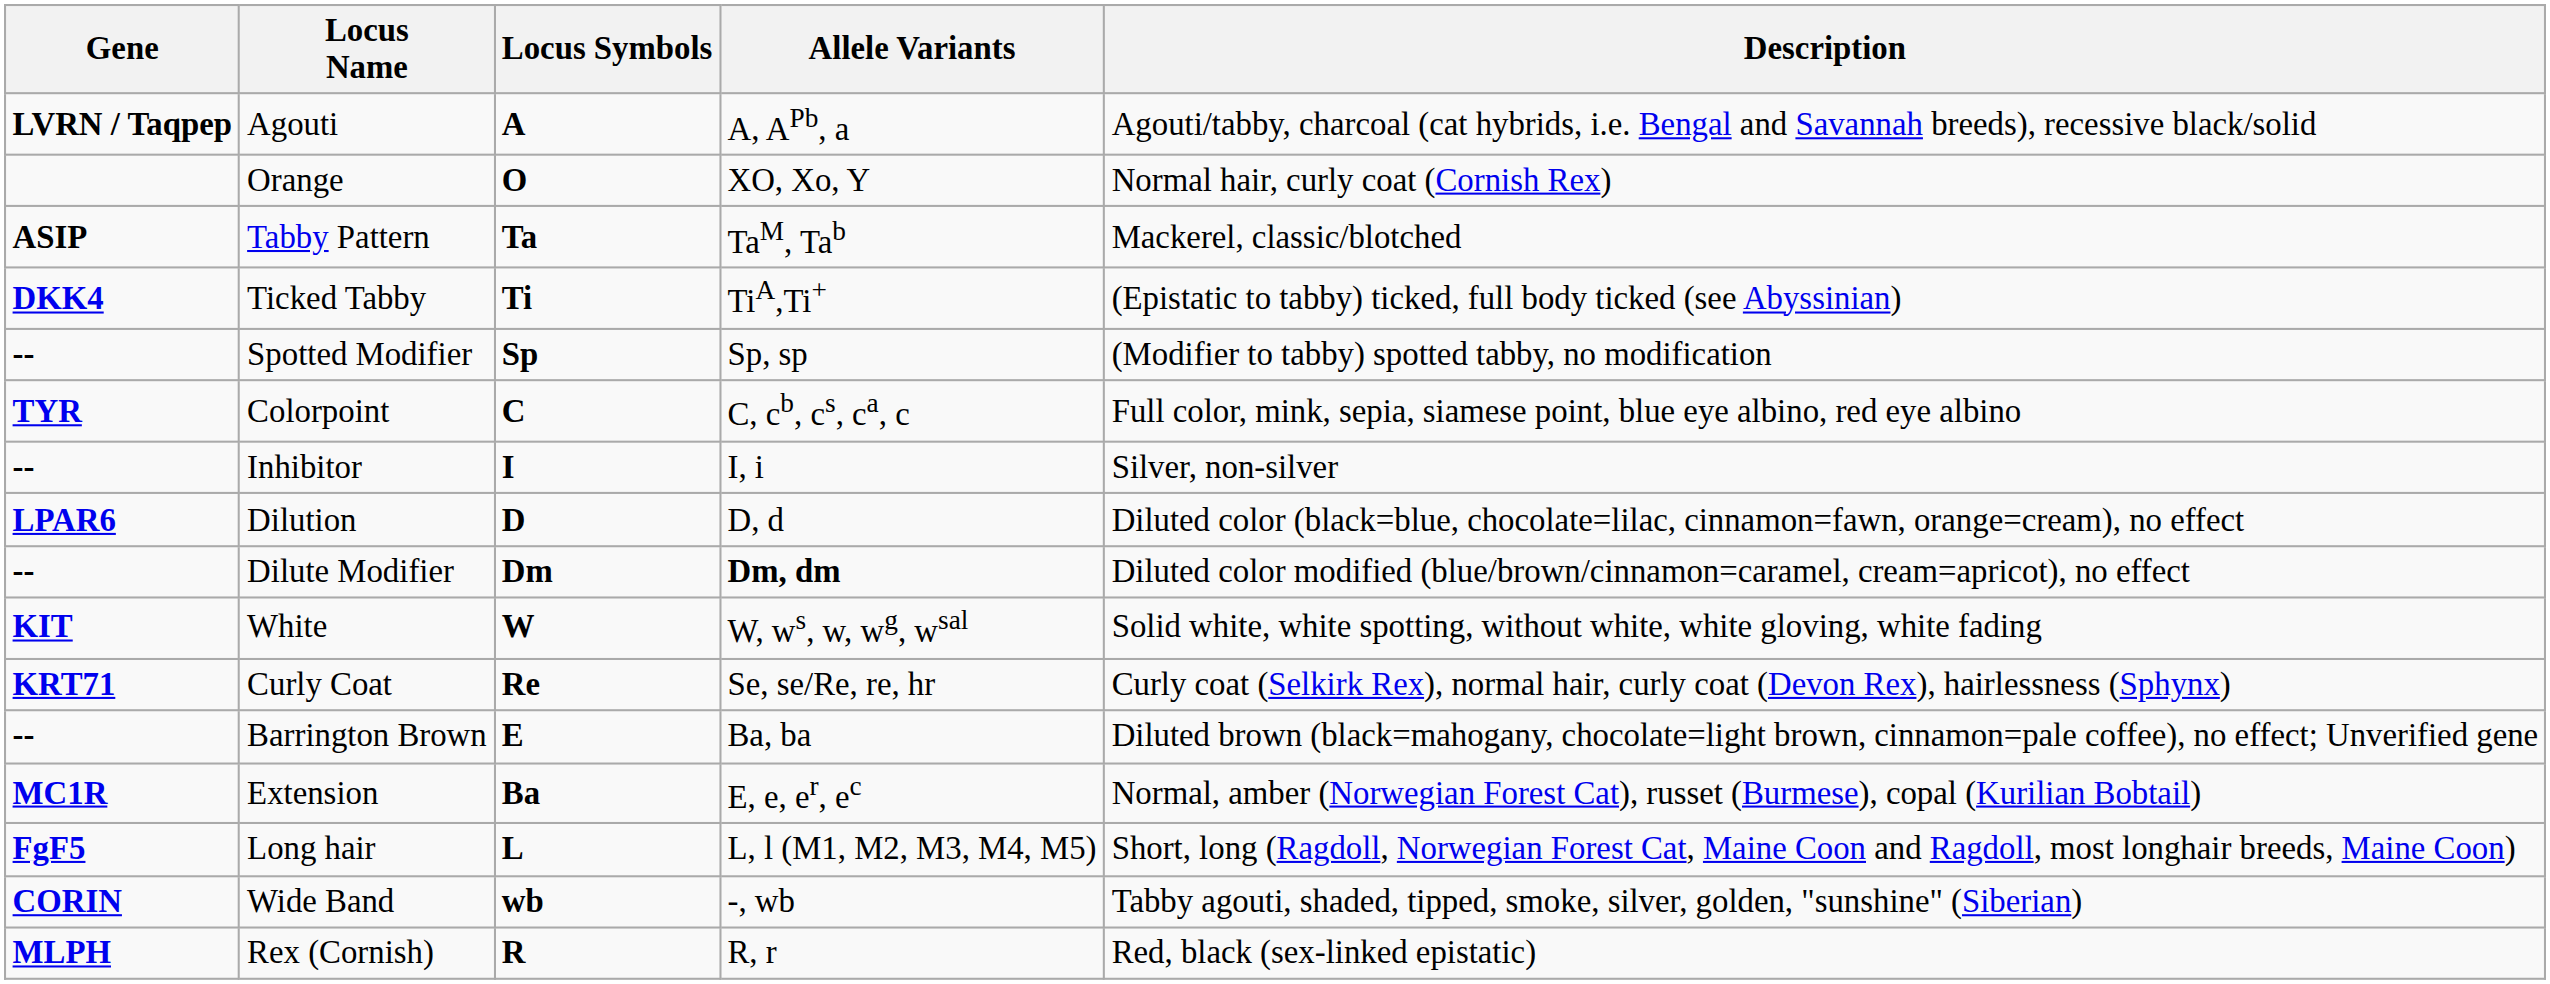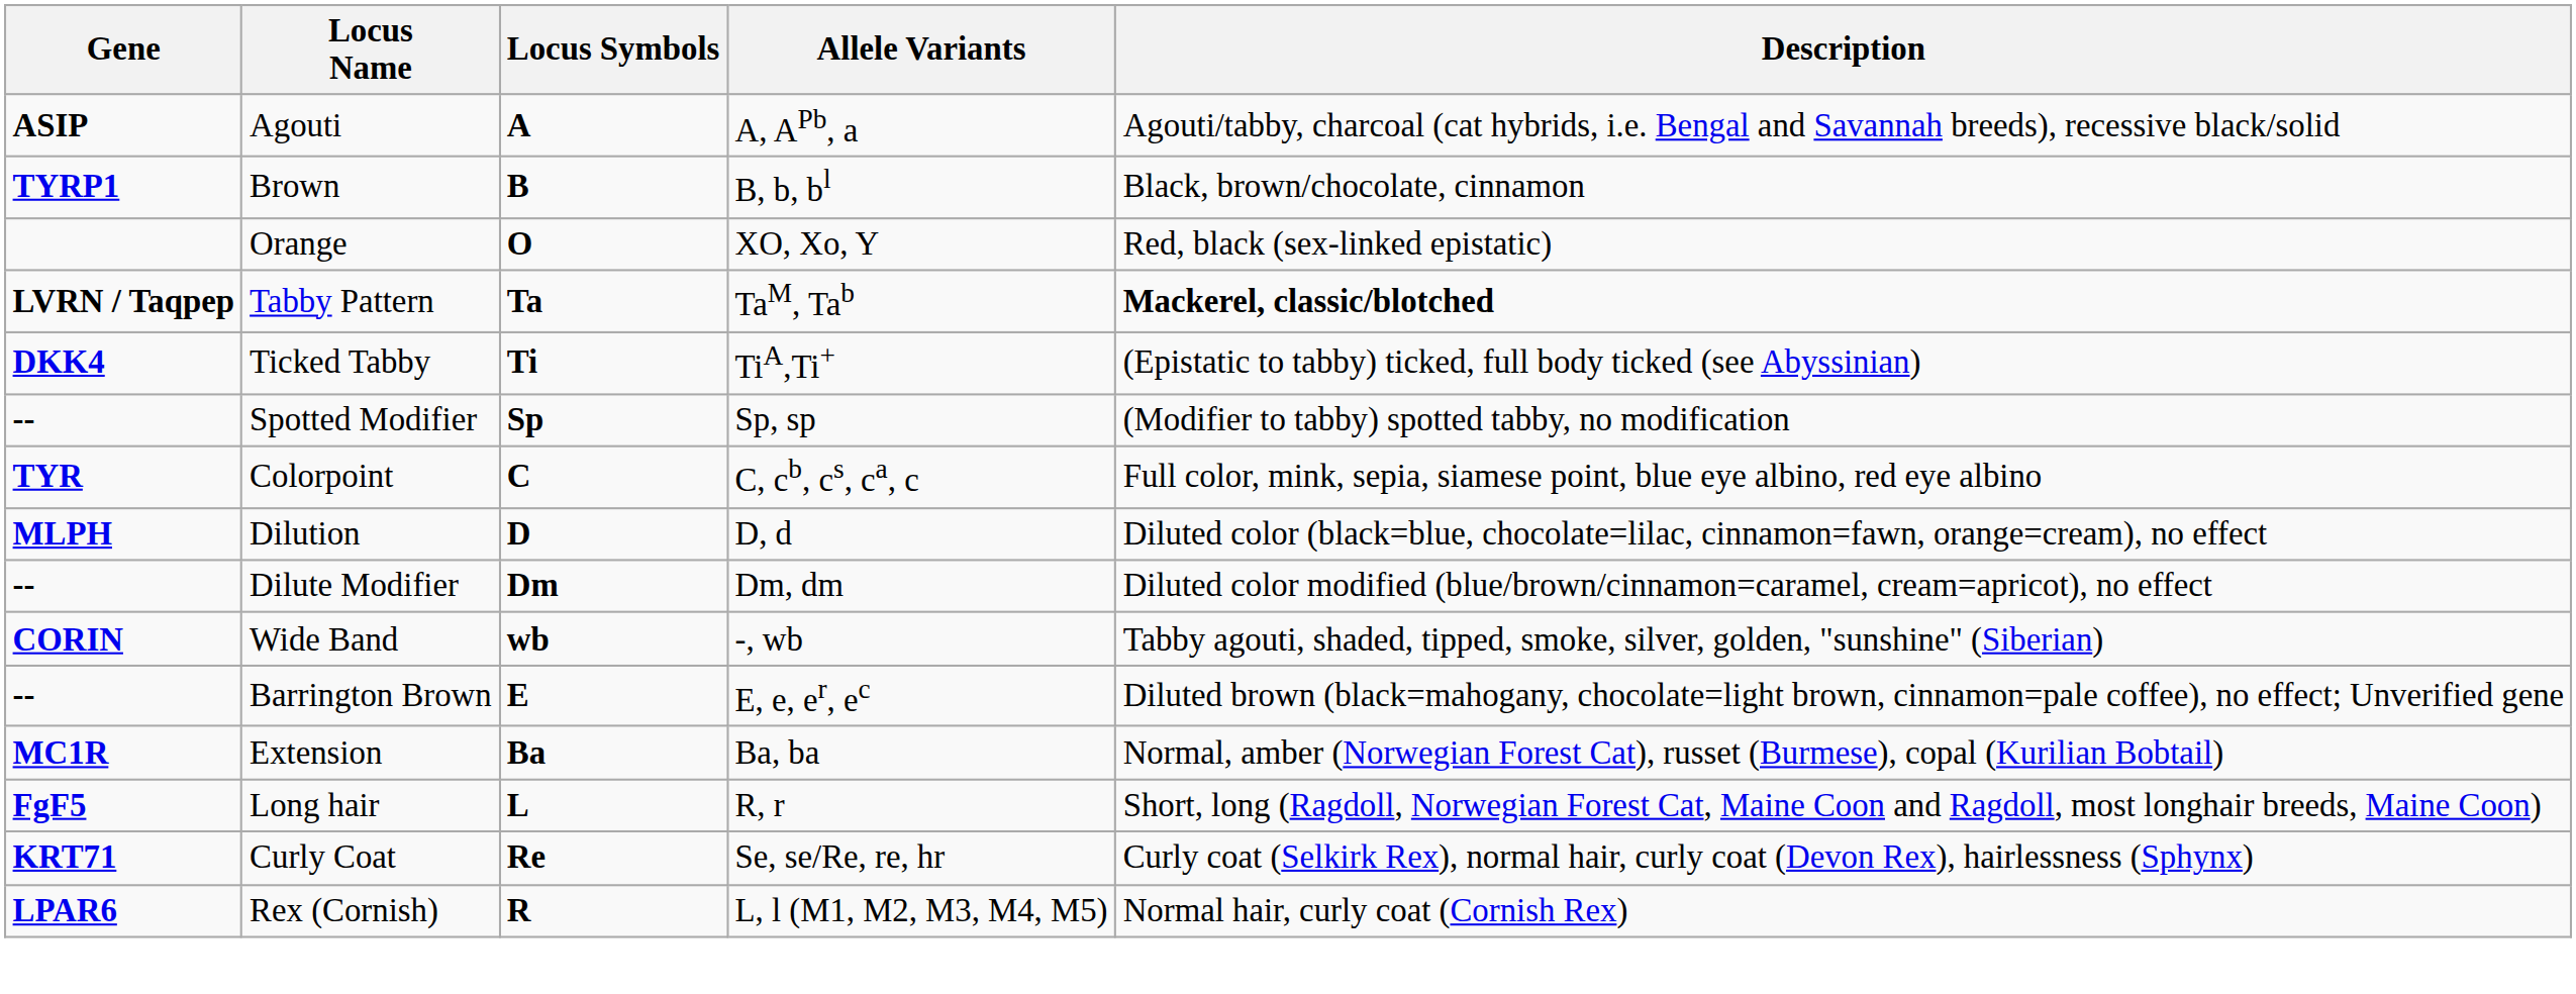 <table class="wikitable sortable">
 <tr>
 <th><strong>Gene</strong></th>
 <th><strong>Locus</strong><br><strong>Name</strong></th>
 <th><strong>Locus Symbols</strong></th>
 <th><strong>Allele Variants</strong></th>
 <th><strong>Description</strong></th>
 </tr>
 <tr>
-<td><strong>LVRN / Taqpep</strong></td>
+<td><strong>ASIP</strong></td>
 <td>Agouti</td>
 <td><strong>A</strong></td>
 <td>A, A<sup>Pb</sup>, a</td>
 <td>Agouti/tabby, charcoal (cat hybrids, i.e. <a href='#'>Bengal</a> and <a href='#'>Savannah</a> breeds), recessive black/solid</td>
 </tr>
 <tr>
+<td><strong><a href='#'>TYRP1</a></strong></td>
+<td>Brown</td>
+<td><strong>B</strong></td>
+<td>B, b, b<sup>l</sup></td>
+<td>Black, brown/chocolate, cinnamon</td>
+</tr>
+<tr>
 <td><strong></strong></td>
 <td>Orange</td>
 <td><strong>O</strong></td>
 <td>XO, Xo, Y</td>
-<td>Normal hair, curly coat (<a href='#'>Cornish Rex</a>)</td>
+<td>Red, black (sex-linked epistatic)</td>
 </tr>
 <tr>
-<td><strong>ASIP</strong></td>
+<td><strong>LVRN / Taqpep</strong></td>
 <td><a href='#'>Tabby</a> Pattern</td>
 <td><strong>Ta</strong></td>
 <td>Ta<sup>M</sup>, Ta<sup>b</sup></td>
-<td>Mackerel, classic/blotched</td>
+<td><strong>Mackerel, classic/blotched</strong></td>
 </tr>
 <tr>
 <td><strong><a href='#'>DKK4</a></strong></td>
 <td>Ticked Tabby</td>
 <td><strong>Ti</strong></td>
 <td>Ti<sup>A</sup>,Ti<sup>+</sup></td>
 <td>(Epistatic to tabby) ticked, full body ticked (see <a href='#'>Abyssinian</a>)</td>
 </tr>
 <tr>
 <td><strong>--</strong></td>
 <td>Spotted Modifier</td>
 <td><strong>Sp</strong></td>
 <td>Sp, sp</td>
 <td>(Modifier to tabby) spotted tabby, no modification</td>
 </tr>
 <tr>
 <td><strong><a href='#'>TYR</a></strong></td>
 <td>Colorpoint</td>
 <td><strong>C</strong></td>
 <td>C, c<sup>b</sup>, c<sup>s</sup>, c<sup>a</sup>, c</td>
 <td>Full color, mink, sepia, siamese point, blue eye albino, red eye albino</td>
 </tr>
 <tr>
-<td><strong>--</strong></td>
-<td>Inhibitor</td>
-<td><strong>I</strong></td>
-<td>I, i</td>
-<td>Silver, non-silver</td>
-</tr>
-<tr>
-<td><strong><a href='#'>LPAR6</a></strong></td>
+<td><strong><a href='#'>MLPH</a></strong></td>
 <td>Dilution</td>
 <td><strong>D</strong></td>
 <td>D, d</td>
 <td>Diluted color (black=blue, chocolate=lilac, cinnamon=fawn, orange=cream), no effect</td>
 </tr>
 <tr>
 <td><strong>--</strong></td>
 <td>Dilute Modifier</td>
 <td><strong>Dm</strong></td>
-<td><strong>Dm, dm</strong></td>
+<td>Dm, dm</td>
 <td>Diluted color modified (blue/brown/cinnamon=caramel, cream=apricot), no effect</td>
 </tr>
 <tr>
-<td><strong><a href='#'>KIT</a></strong></td>
-<td>White</td>
-<td><strong>W</strong></td>
-<td>W, w<sup>s</sup>, w, w<sup>g</sup>, w<sup>sal</sup></td>
-<td>Solid white, white spotting, without white, white gloving, white fading</td>
+<td><strong><a href='#'>CORIN</a></strong></td>
+<td>Wide Band</td>
+<td><strong>wb</strong></td>
+<td>-, wb</td>
+<td>Tabby agouti, shaded, tipped, smoke, silver, golden, "sunshine" (<a href='#'>Siberian</a>)</td>
+</tr>
+<tr>
+<td><strong>--</strong></td>
+<td>Barrington Brown</td>
+<td><strong>E</strong></td>
+<td>E, e, e<sup>r</sup>, e<sup>c</sup></td>
+<td>Diluted brown (black=mahogany, chocolate=light brown, cinnamon=pale coffee), no effect; Unverified gene</td>
+</tr>
+<tr>
+<td><strong><a href='#'>MC1R</a></strong></td>
+<td>Extension</td>
+<td><strong>Ba</strong></td>
+<td>Ba, ba</td>
+<td>Normal, amber (<a href='#'>Norwegian Forest Cat</a>), russet (<a href='#'>Burmese</a>), copal (<a href='#'>Kurilian Bobtail</a>)</td>
+</tr>
+<tr>
+<td><strong><a href='#'>FgF5</a></strong></td>
+<td>Long hair</td>
+<td><strong>L</strong></td>
+<td>R, r</td>
+<td>Short, long (<a href='#'>Ragdoll</a>, <a href='#'>Norwegian Forest Cat</a>, <a href='#'>Maine Coon</a> and <a href='#'>Ragdoll</a>, most longhair breeds, <a href='#'>Maine Coon</a>)</td>
 </tr>
 <tr>
 <td><strong><a href='#'>KRT71</a></strong></td>
 <td>Curly Coat</td>
 <td><strong>Re</strong></td>
 <td>Se, se/Re, re, hr</td>
 <td>Curly coat (<a href='#'>Selkirk Rex</a>), normal hair, curly coat (<a href='#'>Devon Rex</a>), hairlessness (<a href='#'>Sphynx</a>)</td>
 </tr>
 <tr>
-<td><strong>--</strong></td>
-<td>Barrington Brown</td>
-<td><strong>E</strong></td>
-<td>Ba, ba</td>
-<td>Diluted brown (black=mahogany, chocolate=light brown, cinnamon=pale coffee), no effect; Unverified gene</td>
-</tr>
-<tr>
-<td><strong><a href='#'>MC1R</a></strong></td>
-<td>Extension</td>
-<td><strong>Ba</strong></td>
-<td>E, e, e<sup>r</sup>, e<sup>c</sup></td>
-<td>Normal, amber (<a href='#'>Norwegian Forest Cat</a>), russet (<a href='#'>Burmese</a>), copal (<a href='#'>Kurilian Bobtail</a>)</td>
-</tr>
-<tr>
-<td><strong><a href='#'>FgF5</a></strong></td>
-<td>Long hair</td>
-<td><strong>L</strong></td>
-<td>L, l (M1, M2, M3, M4, M5)</td>
-<td>Short, long (<a href='#'>Ragdoll</a>, <a href='#'>Norwegian Forest Cat</a>, <a href='#'>Maine Coon</a> and <a href='#'>Ragdoll</a>, most longhair breeds, <a href='#'>Maine Coon</a>)</td>
-</tr>
-<tr>
-<td><strong><a href='#'>CORIN</a></strong></td>
-<td>Wide Band</td>
-<td><strong>wb</strong></td>
-<td>-, wb</td>
-<td>Tabby agouti, shaded, tipped, smoke, silver, golden, "sunshine" (<a href='#'>Siberian</a>)</td>
-</tr>
-<tr>
-<td><strong><a href='#'>MLPH</a></strong></td>
+<td><strong><a href='#'>LPAR6</a></strong></td>
 <td>Rex (Cornish)</td>
 <td><strong>R</strong></td>
-<td>R, r</td>
-<td>Red, black (sex-linked epistatic)</td>
+<td>L, l (M1, M2, M3, M4, M5)</td>
+<td>Normal hair, curly coat (<a href='#'>Cornish Rex</a>)</td>
 </tr>
 </table>
